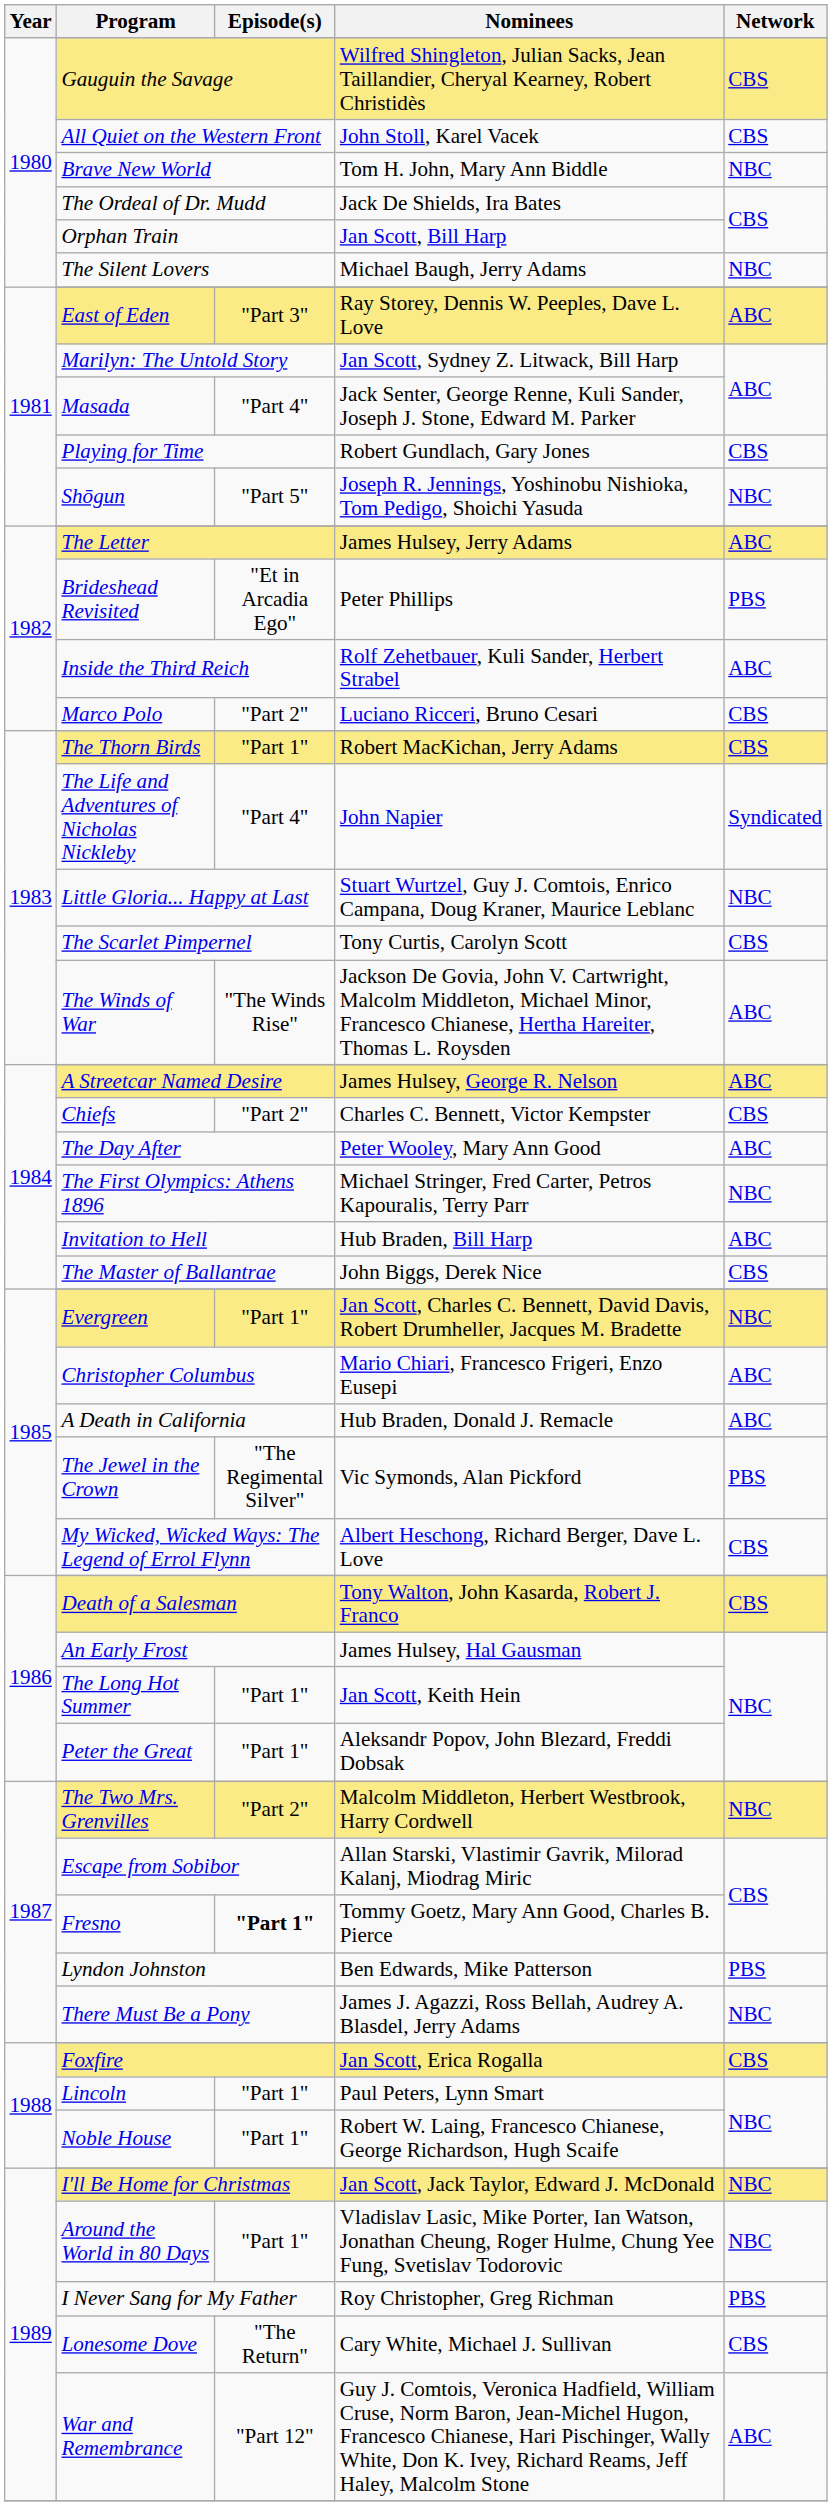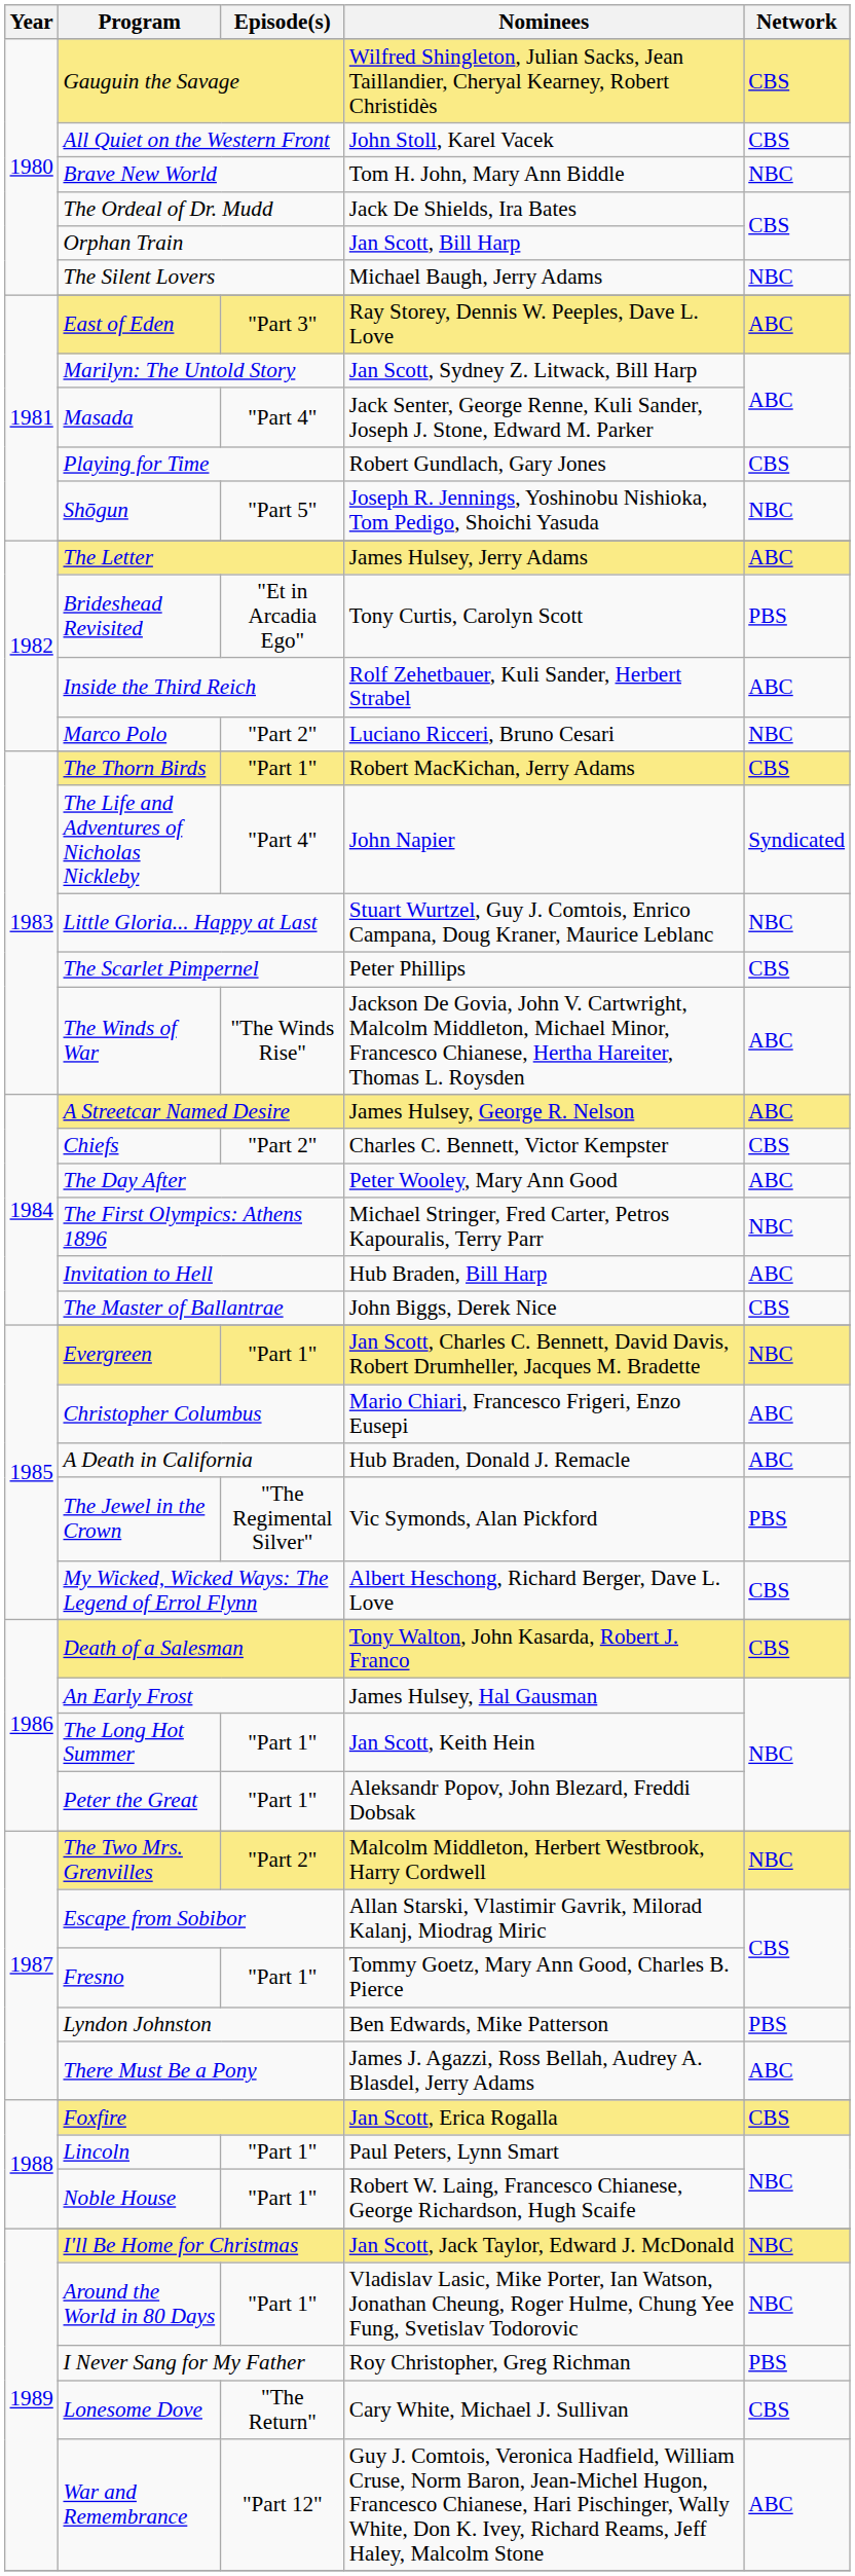 <table class="wikitable" style="width:100%">
 <tr bgcolor="#bebebe">
 <th width="5%">Year</th>
 <th width="20%">Program</th>
 <th width="15%">Episode(s)</th>
 <th width="55%">Nominees</th>
 <th width="5%">Network</th>
 </tr>
 <tr>
 <td rowspan=7 style="text-align:center"><a href='#'>1980</a><br></td>
 </tr>
 <tr style="background:#FAEB86">
 <td colspan=2><em>Gauguin the Savage</em></td>
 <td><a href='#'>Wilfred Shingleton</a>, Julian Sacks, Jean Taillandier, Cheryal Kearney, Robert Christidès</td>
 <td><a href='#'>CBS</a></td>
 </tr>
 <tr>
 <td colspan=2><em><a href='#'>All Quiet on the Western Front</a></em></td>
 <td><a href='#'>John Stoll</a>, Karel Vacek</td>
 <td><a href='#'>CBS</a></td>
 </tr>
 <tr>
 <td colspan=2><em><a href='#'>Brave New World</a></em></td>
 <td>Tom H. John, Mary Ann Biddle</td>
 <td><a href='#'>NBC</a></td>
 </tr>
 <tr>
 <td colspan=2><em>The Ordeal of Dr. Mudd</em></td>
 <td>Jack De Shields, Ira Bates</td>
 <td rowspan=2><a href='#'>CBS</a></td>
 </tr>
 <tr>
 <td colspan=2><em>Orphan Train</em></td>
 <td><a href='#'>Jan Scott</a>, <a href='#'>Bill Harp</a></td>
 </tr>
 <tr>
 <td colspan=2><em>The Silent Lovers</em></td>
 <td>Michael Baugh, Jerry Adams</td>
 <td><a href='#'>NBC</a></td>
 </tr>
 <tr>
 <td rowspan=6 style="text-align:center"><a href='#'>1981</a><br></td>
 </tr>
 <tr style="background:#FAEB86">
 <td><em><a href='#'>East of Eden</a></em></td>
 <td align=center>"Part 3"</td>
 <td>Ray Storey, Dennis W. Peeples, Dave L. Love</td>
 <td><a href='#'>ABC</a></td>
 </tr>
 <tr>
 <td colspan=2><em><a href='#'>Marilyn: The Untold Story</a></em></td>
 <td><a href='#'>Jan Scott</a>, Sydney Z. Litwack, Bill Harp</td>
 <td rowspan=2><a href='#'>ABC</a></td>
 </tr>
 <tr>
 <td><em><a href='#'>Masada</a></em></td>
 <td align=center>"Part 4"</td>
 <td>Jack Senter, George Renne, Kuli Sander, Joseph J. Stone, Edward M. Parker</td>
 </tr>
 <tr>
 <td colspan=2><em><a href='#'>Playing for Time</a></em></td>
 <td>Robert Gundlach, Gary Jones</td>
 <td><a href='#'>CBS</a></td>
 </tr>
 <tr>
 <td><em><a href='#'>Shōgun</a></em></td>
 <td align=center>"Part 5"</td>
 <td><a href='#'>Joseph R. Jennings</a>, Yoshinobu Nishioka, <a href='#'>Tom Pedigo</a>, Shoichi Yasuda</td>
 <td><a href='#'>NBC</a></td>
 </tr>
 <tr>
 <td rowspan=5 style="text-align:center"><a href='#'>1982</a><br></td>
 </tr>
 <tr style="background:#FAEB86">
 <td colspan=2><em><a href='#'>The Letter</a></em></td>
 <td>James Hulsey, Jerry Adams</td>
 <td><a href='#'>ABC</a></td>
 </tr>
 <tr>
 <td><em><a href='#'>Brideshead Revisited</a></em></td>
 <td align=center>"Et in Arcadia Ego"</td>
-<td>Peter Phillips</td>
+<td>Tony Curtis, Carolyn Scott</td>
 <td><a href='#'>PBS</a></td>
 </tr>
 <tr>
 <td colspan=2><em><a href='#'>Inside the Third Reich</a></em></td>
 <td><a href='#'>Rolf Zehetbauer</a>, Kuli Sander, <a href='#'>Herbert Strabel</a></td>
 <td><a href='#'>ABC</a></td>
 </tr>
 <tr>
 <td><em><a href='#'>Marco Polo</a></em></td>
 <td align=center>"Part 2"</td>
 <td><a href='#'>Luciano Ricceri</a>, Bruno Cesari</td>
-<td><a href='#'>CBS</a></td>
+<td><a href='#'>NBC</a></td>
 </tr>
 <tr>
 <td rowspan=6 style="text-align:center"><a href='#'>1983</a><br></td>
 </tr>
 <tr style="background:#FAEB86">
 <td><em><a href='#'>The Thorn Birds</a></em></td>
 <td align=center>"Part 1"</td>
 <td>Robert MacKichan, Jerry Adams</td>
 <td><a href='#'>CBS</a></td>
 </tr>
 <tr>
 <td><em><a href='#'>The Life and Adventures of Nicholas Nickleby</a></em></td>
 <td align=center>"Part 4"</td>
 <td><a href='#'>John Napier</a></td>
 <td><a href='#'>Syndicated</a></td>
 </tr>
 <tr>
 <td colspan=2><em><a href='#'>Little Gloria... Happy at Last</a></em></td>
 <td><a href='#'>Stuart Wurtzel</a>, Guy J. Comtois, Enrico Campana, Doug Kraner, Maurice Leblanc</td>
 <td><a href='#'>NBC</a></td>
 </tr>
 <tr>
 <td colspan=2><em><a href='#'>The Scarlet Pimpernel</a></em></td>
-<td>Tony Curtis, Carolyn Scott</td>
+<td>Peter Phillips</td>
 <td><a href='#'>CBS</a></td>
 </tr>
 <tr>
 <td><em><a href='#'>The Winds of War</a></em></td>
 <td align=center>"The Winds Rise"</td>
 <td>Jackson De Govia, John V. Cartwright, Malcolm Middleton, Michael Minor, Francesco Chianese, <a href='#'>Hertha Hareiter</a>, Thomas L. Roysden</td>
 <td><a href='#'>ABC</a></td>
 </tr>
 <tr>
 <td rowspan=7 style="text-align:center"><a href='#'>1984</a><br></td>
 </tr>
 <tr style="background:#FAEB86">
 <td colspan=2><em><a href='#'>A Streetcar Named Desire</a></em></td>
 <td>James Hulsey, <a href='#'>George R. Nelson</a></td>
 <td><a href='#'>ABC</a></td>
 </tr>
 <tr>
 <td><em><a href='#'>Chiefs</a></em></td>
 <td align=center>"Part 2"</td>
 <td>Charles C. Bennett, Victor Kempster</td>
 <td><a href='#'>CBS</a></td>
 </tr>
 <tr>
 <td colspan=2><em><a href='#'>The Day After</a></em></td>
 <td><a href='#'>Peter Wooley</a>, Mary Ann Good</td>
 <td><a href='#'>ABC</a></td>
 </tr>
 <tr>
 <td colspan=2><em><a href='#'>The First Olympics: Athens 1896</a></em></td>
 <td>Michael Stringer, Fred Carter, Petros Kapouralis, Terry Parr</td>
 <td><a href='#'>NBC</a></td>
 </tr>
 <tr>
 <td colspan=2><em><a href='#'>Invitation to Hell</a></em></td>
 <td>Hub Braden, <a href='#'>Bill Harp</a></td>
 <td><a href='#'>ABC</a></td>
 </tr>
 <tr>
 <td colspan=2><em><a href='#'>The Master of Ballantrae</a></em></td>
 <td>John Biggs, Derek Nice</td>
 <td><a href='#'>CBS</a></td>
 </tr>
 <tr>
 <td rowspan=6 style="text-align:center"><a href='#'>1985</a><br></td>
 </tr>
 <tr style="background:#FAEB86">
 <td><em><a href='#'>Evergreen</a></em></td>
 <td align=center>"Part 1"</td>
 <td><a href='#'>Jan Scott</a>, Charles C. Bennett, David Davis, Robert Drumheller, Jacques M. Bradette</td>
 <td><a href='#'>NBC</a></td>
 </tr>
 <tr>
 <td colspan=2><em><a href='#'>Christopher Columbus</a></em></td>
 <td><a href='#'>Mario Chiari</a>, Francesco Frigeri, Enzo Eusepi</td>
 <td><a href='#'>ABC</a></td>
 </tr>
 <tr>
 <td colspan=2><em>A Death in California</em></td>
 <td>Hub Braden, Donald J. Remacle</td>
 <td><a href='#'>ABC</a></td>
 </tr>
 <tr>
 <td><em><a href='#'>The Jewel in the Crown</a></em></td>
 <td align=center>"The Regimental Silver"</td>
 <td>Vic Symonds, Alan Pickford</td>
 <td><a href='#'>PBS</a></td>
 </tr>
 <tr>
 <td colspan=2><em><a href='#'>My Wicked, Wicked Ways: The Legend of Errol Flynn</a></em></td>
 <td><a href='#'>Albert Heschong</a>, Richard Berger, Dave L. Love</td>
 <td><a href='#'>CBS</a></td>
 </tr>
 <tr>
 <td rowspan=5 style="text-align:center"><a href='#'>1986</a><br></td>
 </tr>
 <tr style="background:#FAEB86">
 <td colspan=2><em><a href='#'>Death of a Salesman</a></em></td>
 <td><a href='#'>Tony Walton</a>, John Kasarda, <a href='#'>Robert J. Franco</a></td>
 <td><a href='#'>CBS</a></td>
 </tr>
 <tr>
 <td colspan=2><em><a href='#'>An Early Frost</a></em></td>
 <td>James Hulsey, <a href='#'>Hal Gausman</a></td>
 <td rowspan=3><a href='#'>NBC</a></td>
 </tr>
 <tr>
 <td><em><a href='#'>The Long Hot Summer</a></em></td>
 <td align=center>"Part 1"</td>
 <td><a href='#'>Jan Scott</a>, Keith Hein</td>
 </tr>
 <tr>
 <td><em><a href='#'>Peter the Great</a></em></td>
 <td align=center>"Part 1"</td>
 <td>Aleksandr Popov, John Blezard, Freddi Dobsak</td>
 </tr>
 <tr>
 <td rowspan=6 style="text-align:center"><a href='#'>1987</a><br></td>
 </tr>
 <tr style="background:#FAEB86">
 <td><em><a href='#'>The Two Mrs. Grenvilles</a></em></td>
 <td align=center>"Part 2"</td>
 <td>Malcolm Middleton, Herbert Westbrook, Harry Cordwell</td>
 <td><a href='#'>NBC</a></td>
 </tr>
 <tr>
 <td colspan=2><em><a href='#'>Escape from Sobibor</a></em></td>
 <td>Allan Starski, Vlastimir Gavrik, Milorad Kalanj, Miodrag Miric</td>
 <td rowspan=2><a href='#'>CBS</a></td>
 </tr>
 <tr>
 <td><em><a href='#'>Fresno</a></em></td>
-<td align=center><strong>"Part 1"</strong></td>
+<td align=center>"Part 1"</td>
 <td>Tommy Goetz, Mary Ann Good, Charles B. Pierce</td>
 </tr>
 <tr>
 <td colspan=2><em>Lyndon Johnston</em></td>
 <td>Ben Edwards, Mike Patterson</td>
 <td><a href='#'>PBS</a></td>
 </tr>
 <tr>
 <td colspan=2><em><a href='#'>There Must Be a Pony</a></em></td>
 <td>James J. Agazzi, Ross Bellah, Audrey A. Blasdel, Jerry Adams</td>
-<td><a href='#'>NBC</a></td>
+<td><a href='#'>ABC</a></td>
 </tr>
 <tr>
 <td rowspan=4 style="text-align:center"><a href='#'>1988</a><br></td>
 </tr>
 <tr style="background:#FAEB86">
 <td colspan=2><em><a href='#'>Foxfire</a></em></td>
 <td><a href='#'>Jan Scott</a>, Erica Rogalla</td>
 <td><a href='#'>CBS</a></td>
 </tr>
 <tr>
 <td><em><a href='#'>Lincoln</a></em></td>
 <td align=center>"Part 1"</td>
 <td>Paul Peters, Lynn Smart</td>
 <td rowspan=2><a href='#'>NBC</a></td>
 </tr>
 <tr>
 <td><em><a href='#'>Noble House</a></em></td>
 <td align=center>"Part 1"</td>
 <td>Robert W. Laing, Francesco Chianese, George Richardson, Hugh Scaife</td>
 </tr>
 <tr>
 <td rowspan=6 style="text-align:center"><a href='#'>1989</a><br></td>
 </tr>
 <tr style="background:#FAEB86">
 <td colspan=2><em><a href='#'>I'll Be Home for Christmas</a></em></td>
 <td><a href='#'>Jan Scott</a>, Jack Taylor, Edward J. McDonald</td>
 <td><a href='#'>NBC</a></td>
 </tr>
 <tr>
 <td><em><a href='#'>Around the World in 80 Days</a></em></td>
 <td align=center>"Part 1"</td>
 <td>Vladislav Lasic, Mike Porter, Ian Watson, Jonathan Cheung, Roger Hulme, Chung Yee Fung, Svetislav Todorovic</td>
 <td><a href='#'>NBC</a></td>
 </tr>
 <tr>
 <td colspan=2><em>I Never Sang for My Father</em></td>
 <td>Roy Christopher, Greg Richman</td>
 <td><a href='#'>PBS</a></td>
 </tr>
 <tr>
 <td><em><a href='#'>Lonesome Dove</a></em></td>
 <td align=center>"The Return"</td>
 <td>Cary White, Michael J. Sullivan</td>
 <td><a href='#'>CBS</a></td>
 </tr>
 <tr>
 <td><em><a href='#'>War and Remembrance</a></em></td>
 <td align=center>"Part 12"</td>
 <td>Guy J. Comtois, Veronica Hadfield, William Cruse, Norm Baron, Jean-Michel Hugon, Francesco Chianese, Hari Pischinger, Wally White, Don K. Ivey, Richard Reams, Jeff Haley, Malcolm Stone</td>
 <td><a href='#'>ABC</a></td>
 </tr>
 <tr>
 </tr>
 </table>
